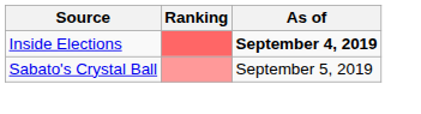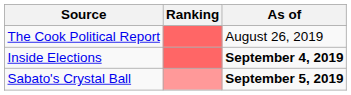 <table class="wikitable">
 <tr>
 <th>Source</th>
 <th>Ranking</th>
 <th>As of</th>
+</tr>
+<tr>
+<td><a href='#'>The Cook Political Report</a></td>
+<td style="background:#f66"></td>
+<td>August 26, 2019</td>
 </tr>
 <tr>
 <td><a href='#'>Inside Elections</a></td>
 <td style="background:#f66"></td>
 <td><strong>September 4, 2019</strong></td>
 </tr>
 <tr>
 <td><a href='#'>Sabato's Crystal Ball</a></td>
 <td style="background:#f99"></td>
-<td>September 5, 2019</td>
+<td><strong>September 5, 2019</strong></td>
 </tr>
 </table>
